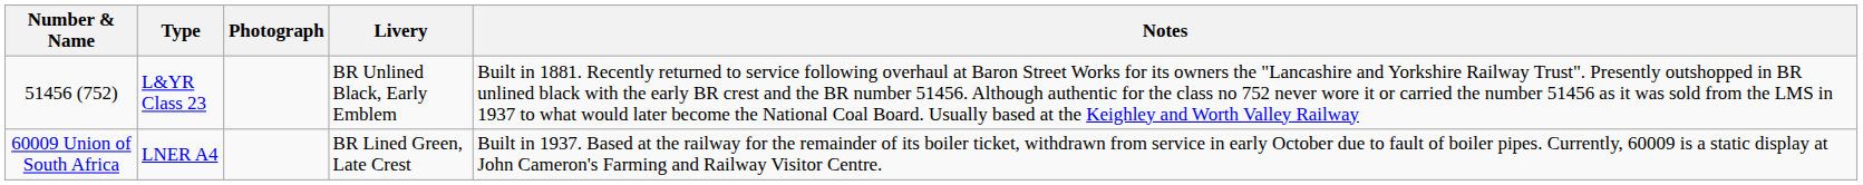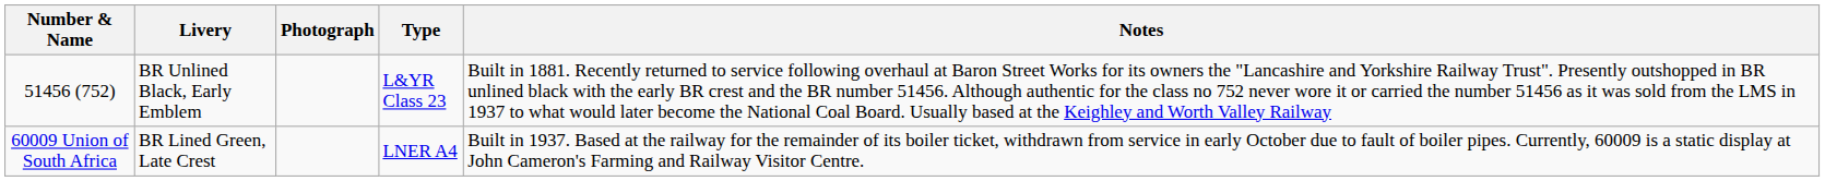 <table class="wikitable">
 <tr>
 <th>Number & Name</th>
+<th>Livery</th>
+<th>Photograph</th>
 <th>Type</th>
-<th>Photograph</th>
-<th>Livery</th>
 <th>Notes</th>
 </tr>
 <tr>
 <td align="center">51456 (752)</td>
+<td>BR Unlined Black, Early Emblem</td>
+<td></td>
 <td><a href='#'>L&YR Class 23</a> </td>
-<td></td>
-<td>BR Unlined Black, Early Emblem</td>
 <td>Built in 1881. Recently returned to service following overhaul at Baron Street Works for its owners the "Lancashire and Yorkshire Railway Trust". Presently outshopped in BR unlined black with the early BR crest and the BR number 51456. Although authentic for the class no 752 never wore it or carried the number 51456 as it was sold from the LMS in 1937 to what would later become the National Coal Board. Usually based at the <a href='#'>Keighley and Worth Valley Railway</a></td>
 </tr>
 <tr>
 <td align="center"><a href='#'>60009 Union of South Africa</a></td>
+<td>BR Lined Green, Late Crest</td>
+<td></td>
 <td><a href='#'>LNER A4</a> </td>
-<td></td>
-<td>BR Lined Green, Late Crest</td>
 <td>Built in 1937. Based at the railway for the remainder of its boiler ticket, withdrawn from service in early October due to fault of boiler pipes. Currently, 60009 is a static display at John Cameron's Farming and Railway Visitor Centre.</td>
 </tr>
 </table>
